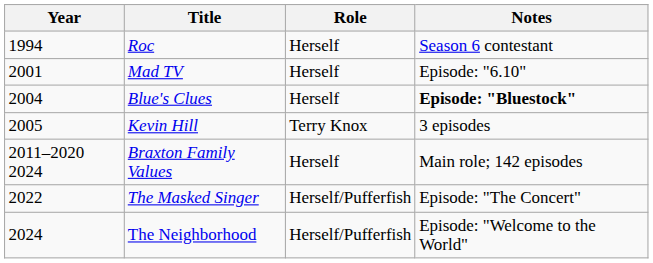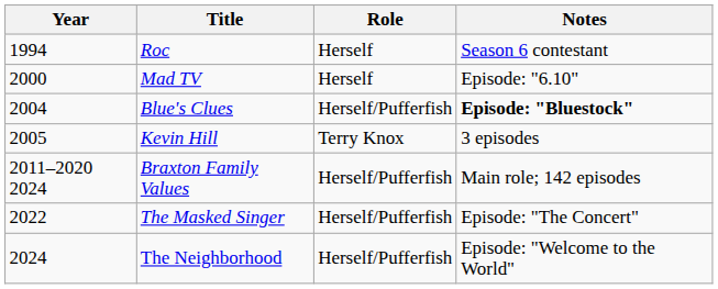 <table class="wikitable plainrowheaders" style="text-align:left;">
 <tr>
 <th>Year</th>
 <th>Title</th>
 <th>Role</th>
 <th>Notes</th>
 </tr>
 <tr>
 <td>1994</td>
 <td><em><a href='#'>Roc</a></em></td>
 <td>Herself</td>
 <td><a href='#'>Season 6</a> contestant</td>
 </tr>
 <tr>
-<td>2001</td>
+<td>2000</td>
 <td><em><a href='#'>Mad TV</a></em></td>
 <td>Herself</td>
 <td>Episode: "6.10"</td>
 </tr>
 <tr>
 <td>2004</td>
 <td><em><a href='#'>Blue's Clues</a></em></td>
-<td>Herself</td>
+<td>Herself/Pufferfish</td>
 <td><strong>Episode: "Bluestock"</strong></td>
 </tr>
 <tr>
 <td>2005</td>
 <td><em><a href='#'>Kevin Hill</a></em></td>
 <td>Terry Knox</td>
 <td>3 episodes</td>
 </tr>
 <tr>
 <td>2011–2020 2024</td>
 <td><em><a href='#'>Braxton Family Values</a></em></td>
-<td>Herself</td>
+<td>Herself/Pufferfish</td>
 <td>Main role; 142 episodes</td>
 </tr>
 <tr>
 <td>2022</td>
 <td><em><a href='#'>The Masked Singer</a></em></td>
 <td>Herself/Pufferfish</td>
 <td>Episode: "The Concert"</td>
 </tr>
 <tr>
 <td>2024</td>
 <td><a href='#'>The Neighborhood</a></td>
 <td>Herself/Pufferfish</td>
 <td>Episode: "Welcome to the World"</td>
 </tr>
 </table>
